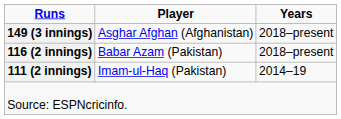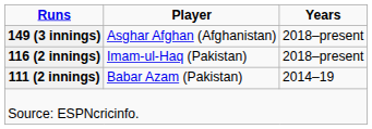 <table class="wikitable">
 <tr>
 <td align="center"><strong><a href='#'>Runs</a></strong></td>
 <td align="center"><strong>Player</strong></td>
 <td align="center"><strong>Years</strong></td>
 </tr>
 <tr>
 <th>149 (3 innings)</th>
 <td><a href='#'>Asghar Afghan</a> (Afghanistan)</td>
 <td>2018–present</td>
 </tr>
 <tr>
 <th>116 (2 innings)</th>
-<td><a href='#'>Babar Azam</a> (Pakistan)</td>
+<td><a href='#'>Imam-ul-Haq</a> (Pakistan)</td>
 <td>2018–present</td>
 </tr>
 <tr>
 <th>111 (2 innings)</th>
-<td><a href='#'>Imam-ul-Haq</a> (Pakistan)</td>
+<td><a href='#'>Babar Azam</a> (Pakistan)</td>
 <td>2014–19</td>
 </tr>
 <tr>
 <td colspan="4"><br>Source: ESPNcricinfo.</td>
 </tr>
 </table>
